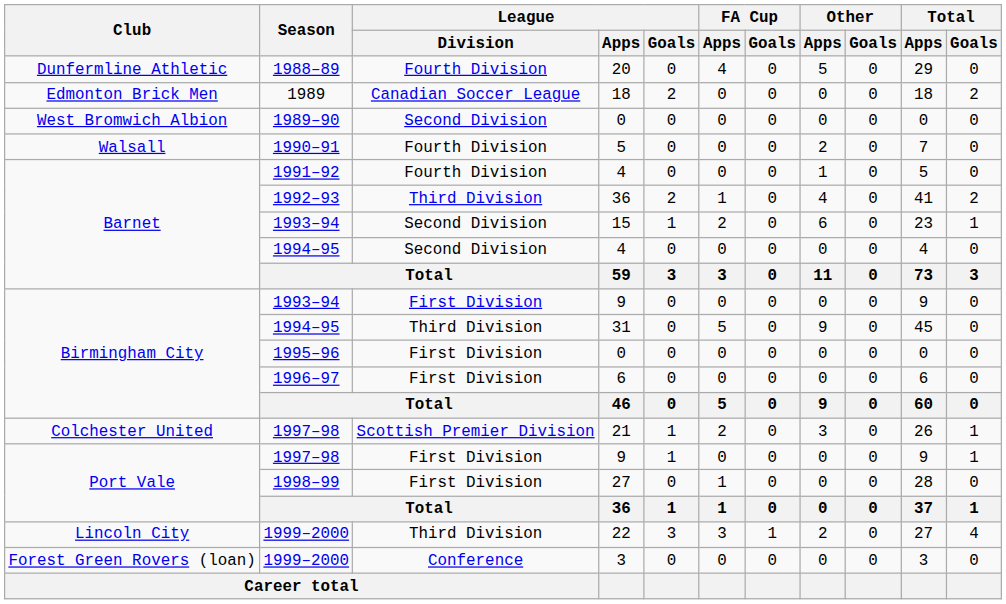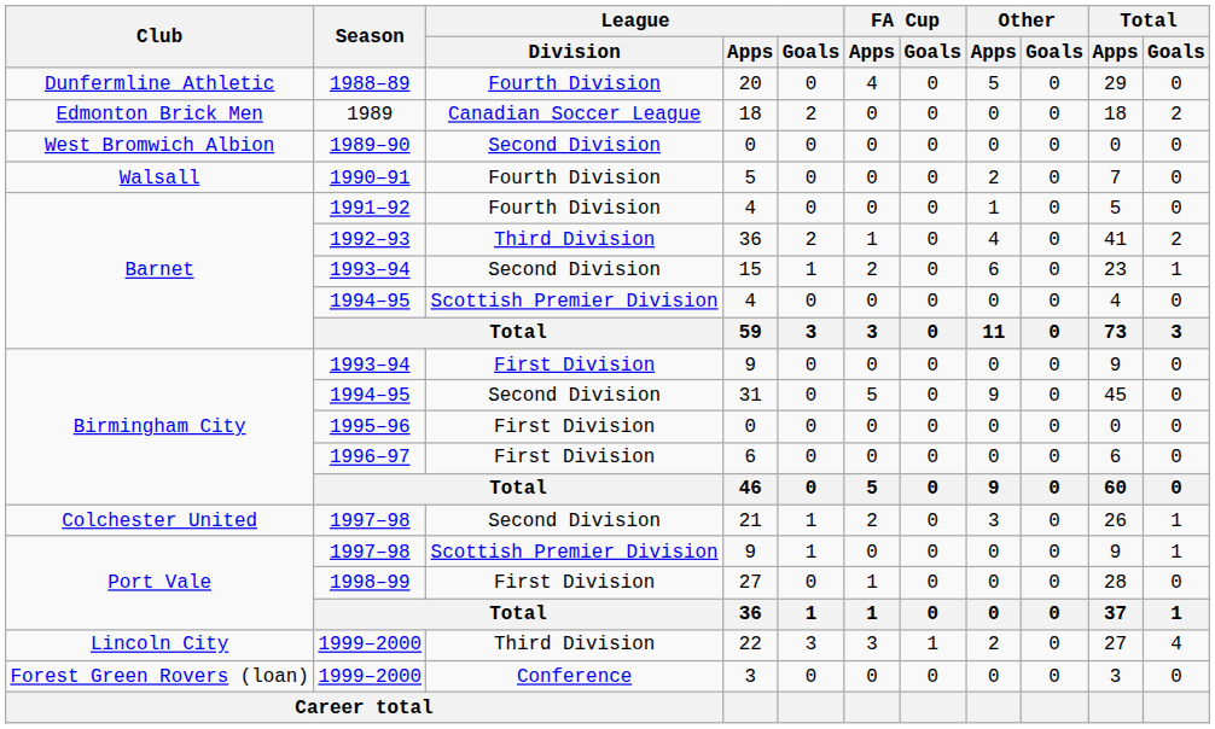 <table class="wikitable" style="text-align:center">
 <tr>
 <th rowspan="2">Club</th>
 <th rowspan="2">Season</th>
 <th colspan="3">League</th>
 <th colspan="2">FA Cup</th>
 <th colspan="2">Other</th>
 <th colspan="2">Total</th>
 </tr>
 <tr>
 <th>Division</th>
 <th>Apps</th>
 <th>Goals</th>
 <th>Apps</th>
 <th>Goals</th>
 <th>Apps</th>
 <th>Goals</th>
 <th>Apps</th>
 <th>Goals</th>
 </tr>
 <tr>
 <td><a href='#'>Dunfermline Athletic</a></td>
 <td><a href='#'>1988–89</a></td>
 <td><a href='#'>Fourth Division</a></td>
 <td>20</td>
 <td>0</td>
 <td>4</td>
 <td>0</td>
 <td>5</td>
 <td>0</td>
 <td>29</td>
 <td>0</td>
 </tr>
 <tr>
 <td><a href='#'>Edmonton Brick Men</a></td>
 <td>1989</td>
 <td><a href='#'>Canadian Soccer League</a></td>
 <td>18</td>
 <td>2</td>
 <td>0</td>
 <td>0</td>
 <td>0</td>
 <td>0</td>
 <td>18</td>
 <td>2</td>
 </tr>
 <tr>
 <td><a href='#'>West Bromwich Albion</a></td>
 <td><a href='#'>1989–90</a></td>
 <td><a href='#'>Second Division</a></td>
 <td>0</td>
 <td>0</td>
 <td>0</td>
 <td>0</td>
 <td>0</td>
 <td>0</td>
 <td>0</td>
 <td>0</td>
 </tr>
 <tr>
 <td><a href='#'>Walsall</a></td>
 <td><a href='#'>1990–91</a></td>
 <td>Fourth Division</td>
 <td>5</td>
 <td>0</td>
 <td>0</td>
 <td>0</td>
 <td>2</td>
 <td>0</td>
 <td>7</td>
 <td>0</td>
 </tr>
 <tr>
 <td rowspan="5"><a href='#'>Barnet</a></td>
 <td><a href='#'>1991–92</a></td>
 <td>Fourth Division</td>
 <td>4</td>
 <td>0</td>
 <td>0</td>
 <td>0</td>
 <td>1</td>
 <td>0</td>
 <td>5</td>
 <td>0</td>
 </tr>
 <tr>
 <td><a href='#'>1992–93</a></td>
 <td><a href='#'>Third Division</a></td>
 <td>36</td>
 <td>2</td>
 <td>1</td>
 <td>0</td>
 <td>4</td>
 <td>0</td>
 <td>41</td>
 <td>2</td>
 </tr>
 <tr>
 <td><a href='#'>1993–94</a></td>
 <td>Second Division</td>
 <td>15</td>
 <td>1</td>
 <td>2</td>
 <td>0</td>
 <td>6</td>
 <td>0</td>
 <td>23</td>
 <td>1</td>
 </tr>
 <tr>
 <td><a href='#'>1994–95</a></td>
-<td>Second Division</td>
+<td><a href='#'>Scottish Premier Division</a></td>
 <td>4</td>
 <td>0</td>
 <td>0</td>
 <td>0</td>
 <td>0</td>
 <td>0</td>
 <td>4</td>
 <td>0</td>
 </tr>
 <tr>
 <th colspan="2">Total</th>
 <th>59</th>
 <th>3</th>
 <th>3</th>
 <th>0</th>
 <th>11</th>
 <th>0</th>
 <th>73</th>
 <th>3</th>
 </tr>
 <tr>
 <td rowspan="5"><a href='#'>Birmingham City</a></td>
 <td><a href='#'>1993–94</a></td>
 <td><a href='#'>First Division</a></td>
 <td>9</td>
 <td>0</td>
 <td>0</td>
 <td>0</td>
 <td>0</td>
 <td>0</td>
 <td>9</td>
 <td>0</td>
 </tr>
 <tr>
 <td><a href='#'>1994–95</a></td>
-<td>Third Division</td>
+<td>Second Division</td>
 <td>31</td>
 <td>0</td>
 <td>5</td>
 <td>0</td>
 <td>9</td>
 <td>0</td>
 <td>45</td>
 <td>0</td>
 </tr>
 <tr>
 <td><a href='#'>1995–96</a></td>
 <td>First Division</td>
 <td>0</td>
 <td>0</td>
 <td>0</td>
 <td>0</td>
 <td>0</td>
 <td>0</td>
 <td>0</td>
 <td>0</td>
 </tr>
 <tr>
 <td><a href='#'>1996–97</a></td>
 <td>First Division</td>
 <td>6</td>
 <td>0</td>
 <td>0</td>
 <td>0</td>
 <td>0</td>
 <td>0</td>
 <td>6</td>
 <td>0</td>
 </tr>
 <tr>
 <th colspan="2">Total</th>
 <th>46</th>
 <th>0</th>
 <th>5</th>
 <th>0</th>
 <th>9</th>
 <th>0</th>
 <th>60</th>
 <th>0</th>
 </tr>
 <tr>
 <td><a href='#'>Colchester United</a></td>
 <td><a href='#'>1997–98</a></td>
-<td><a href='#'>Scottish Premier Division</a></td>
+<td>Second Division</td>
 <td>21</td>
 <td>1</td>
 <td>2</td>
 <td>0</td>
 <td>3</td>
 <td>0</td>
 <td>26</td>
 <td>1</td>
 </tr>
 <tr>
 <td rowspan="3"><a href='#'>Port Vale</a></td>
 <td><a href='#'>1997–98</a></td>
-<td>First Division</td>
+<td><a href='#'>Scottish Premier Division</a></td>
 <td>9</td>
 <td>1</td>
 <td>0</td>
 <td>0</td>
 <td>0</td>
 <td>0</td>
 <td>9</td>
 <td>1</td>
 </tr>
 <tr>
 <td><a href='#'>1998–99</a></td>
 <td>First Division</td>
 <td>27</td>
 <td>0</td>
 <td>1</td>
 <td>0</td>
 <td>0</td>
 <td>0</td>
 <td>28</td>
 <td>0</td>
 </tr>
 <tr>
 <th colspan="2">Total</th>
 <th>36</th>
 <th>1</th>
 <th>1</th>
 <th>0</th>
 <th>0</th>
 <th>0</th>
 <th>37</th>
 <th>1</th>
 </tr>
 <tr>
 <td><a href='#'>Lincoln City</a></td>
 <td><a href='#'>1999–2000</a></td>
 <td>Third Division</td>
 <td>22</td>
 <td>3</td>
 <td>3</td>
 <td>1</td>
 <td>2</td>
 <td>0</td>
 <td>27</td>
 <td>4</td>
 </tr>
 <tr>
 <td><a href='#'>Forest Green Rovers</a> (loan)</td>
 <td><a href='#'>1999–2000</a></td>
 <td><a href='#'>Conference</a></td>
 <td>3</td>
 <td>0</td>
 <td>0</td>
 <td>0</td>
 <td>0</td>
 <td>0</td>
 <td>3</td>
 <td>0</td>
 </tr>
 <tr>
 <th colspan="3">Career total</th>
 <th></th>
 <th></th>
 <th></th>
 <th></th>
 <th></th>
 <th></th>
 <th></th>
 <th></th>
 </tr>
 </table>
